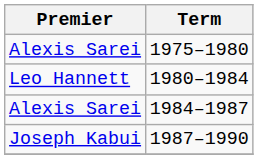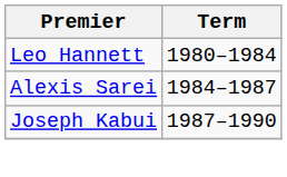 <table class="wikitable">
 <tr>
 <th><strong>Premier</strong></th>
 <th><strong>Term</strong></th>
-</tr>
-<tr>
-<td><a href='#'>Alexis Sarei</a></td>
-<td>1975–1980</td>
 </tr>
 <tr>
 <td><a href='#'>Leo Hannett</a></td>
 <td>1980–1984</td>
 </tr>
 <tr>
 <td><a href='#'>Alexis Sarei</a></td>
 <td>1984–1987</td>
 </tr>
 <tr>
 <td><a href='#'>Joseph Kabui</a></td>
 <td>1987–1990</td>
 </tr>
 <tr>
 </tr>
 </table>
